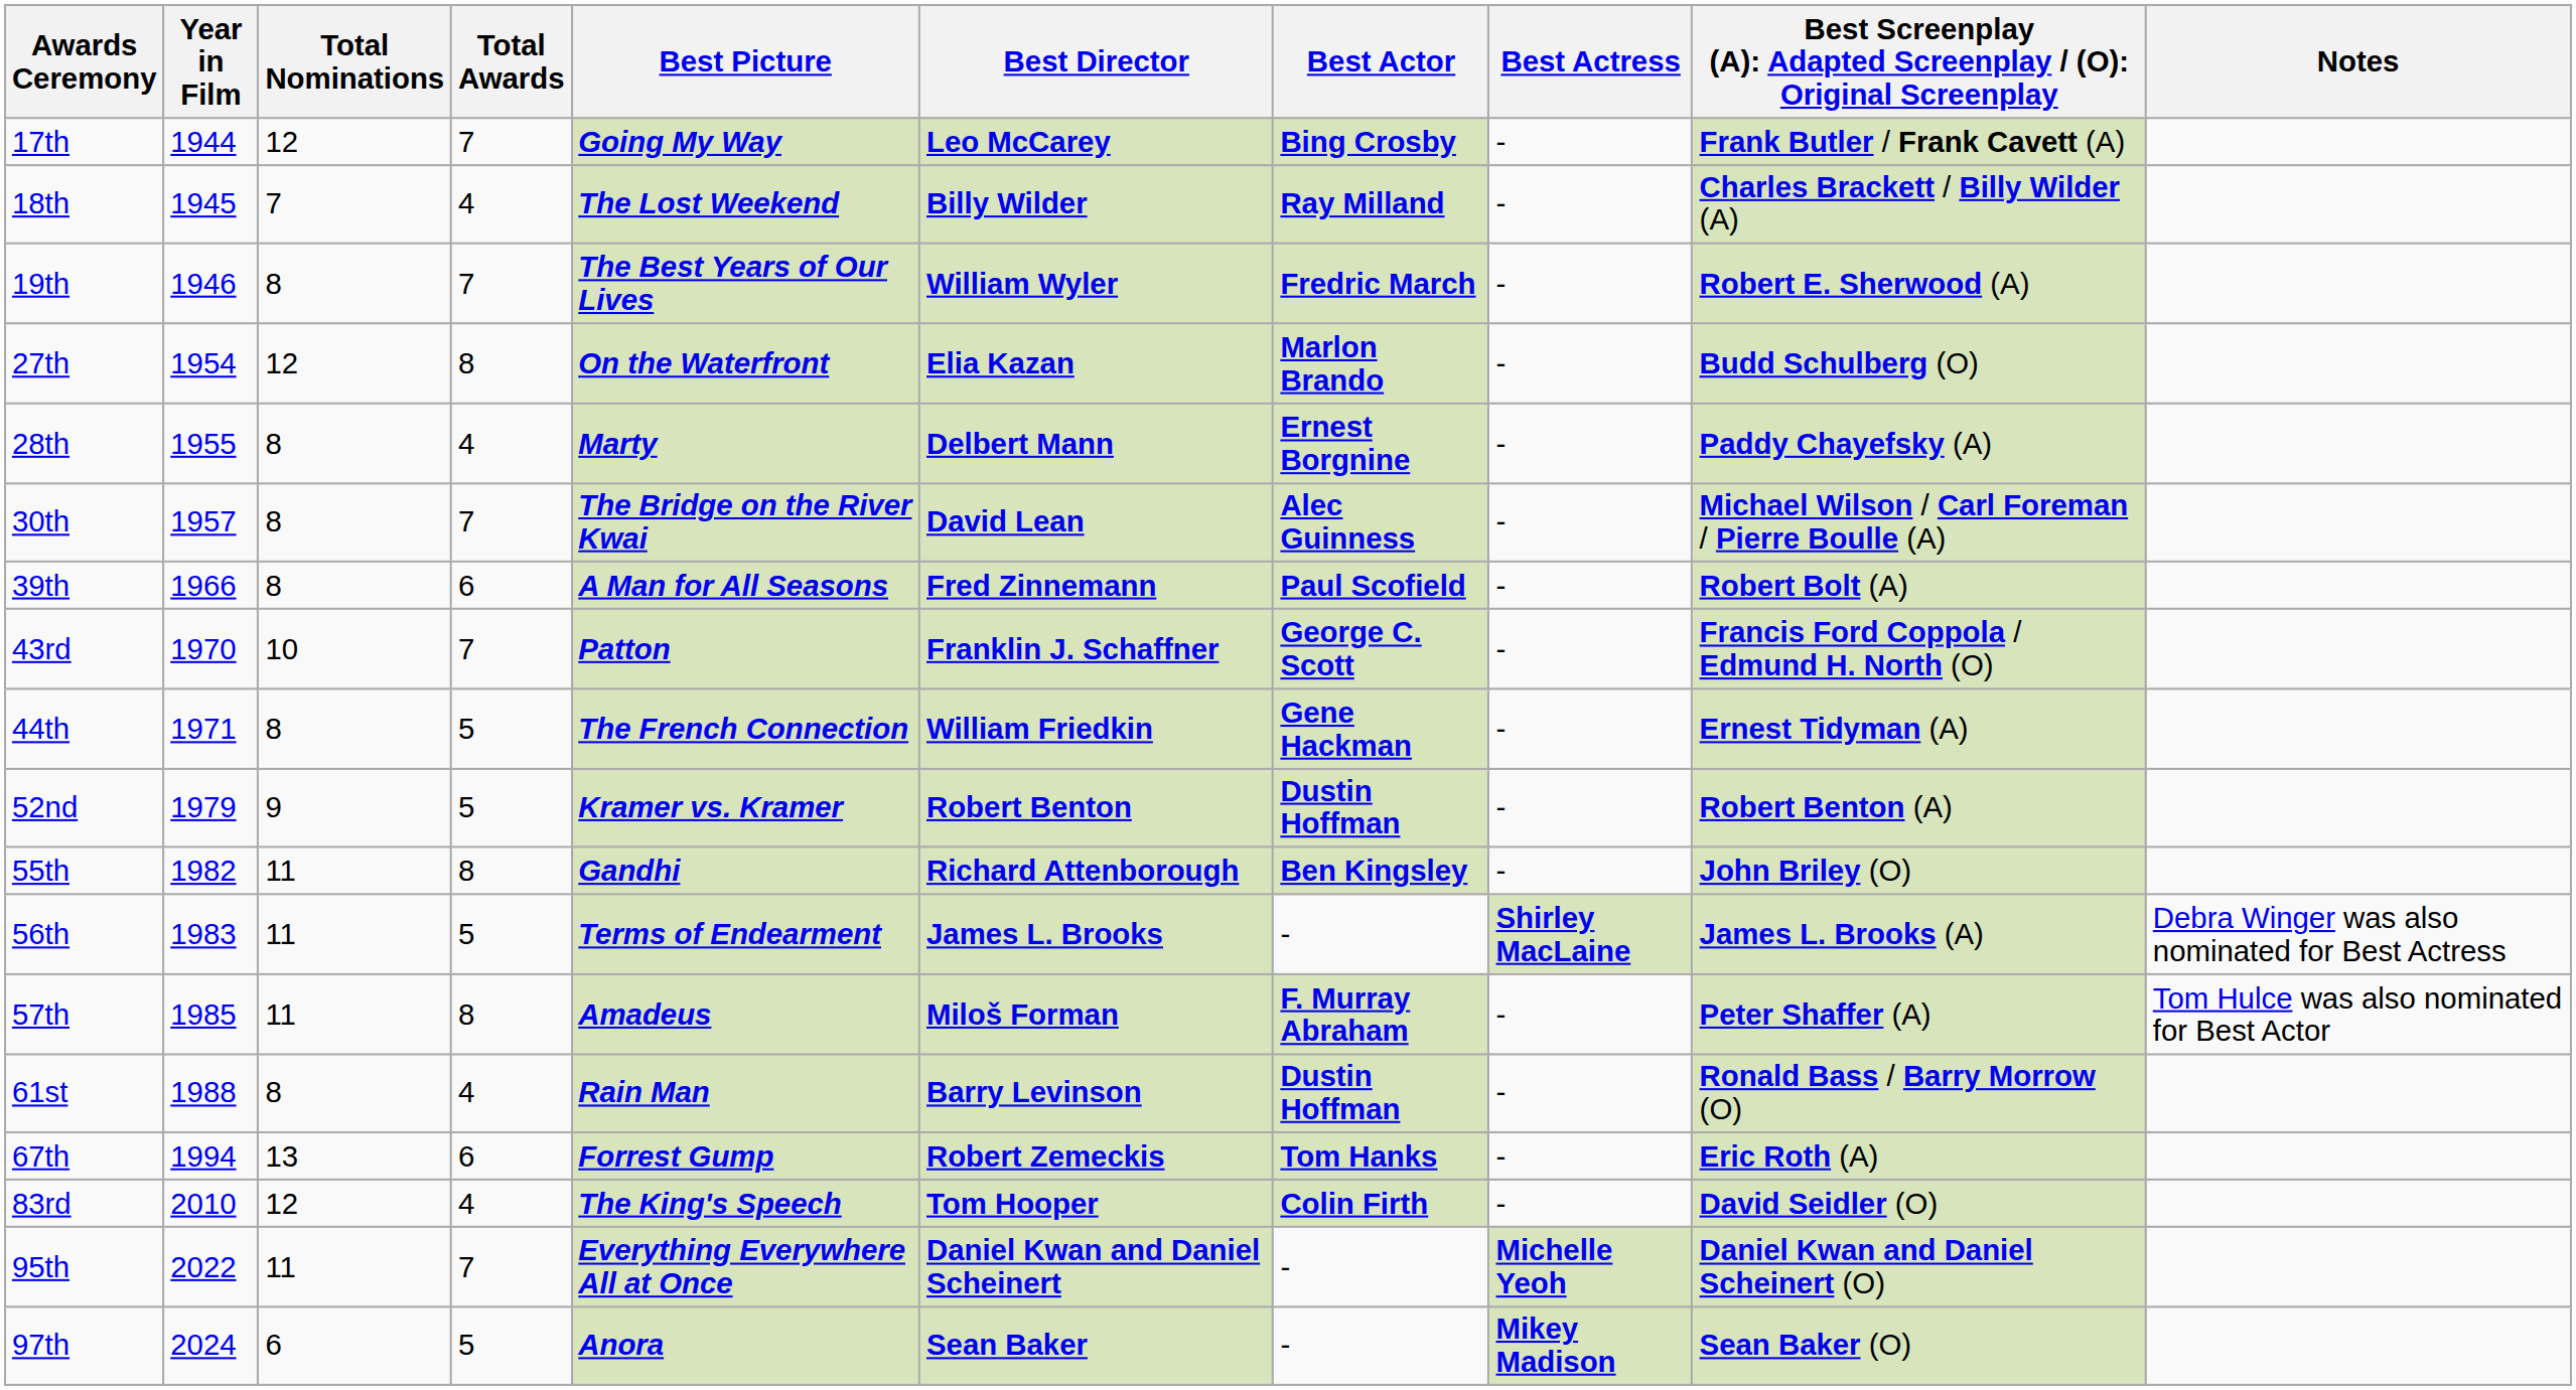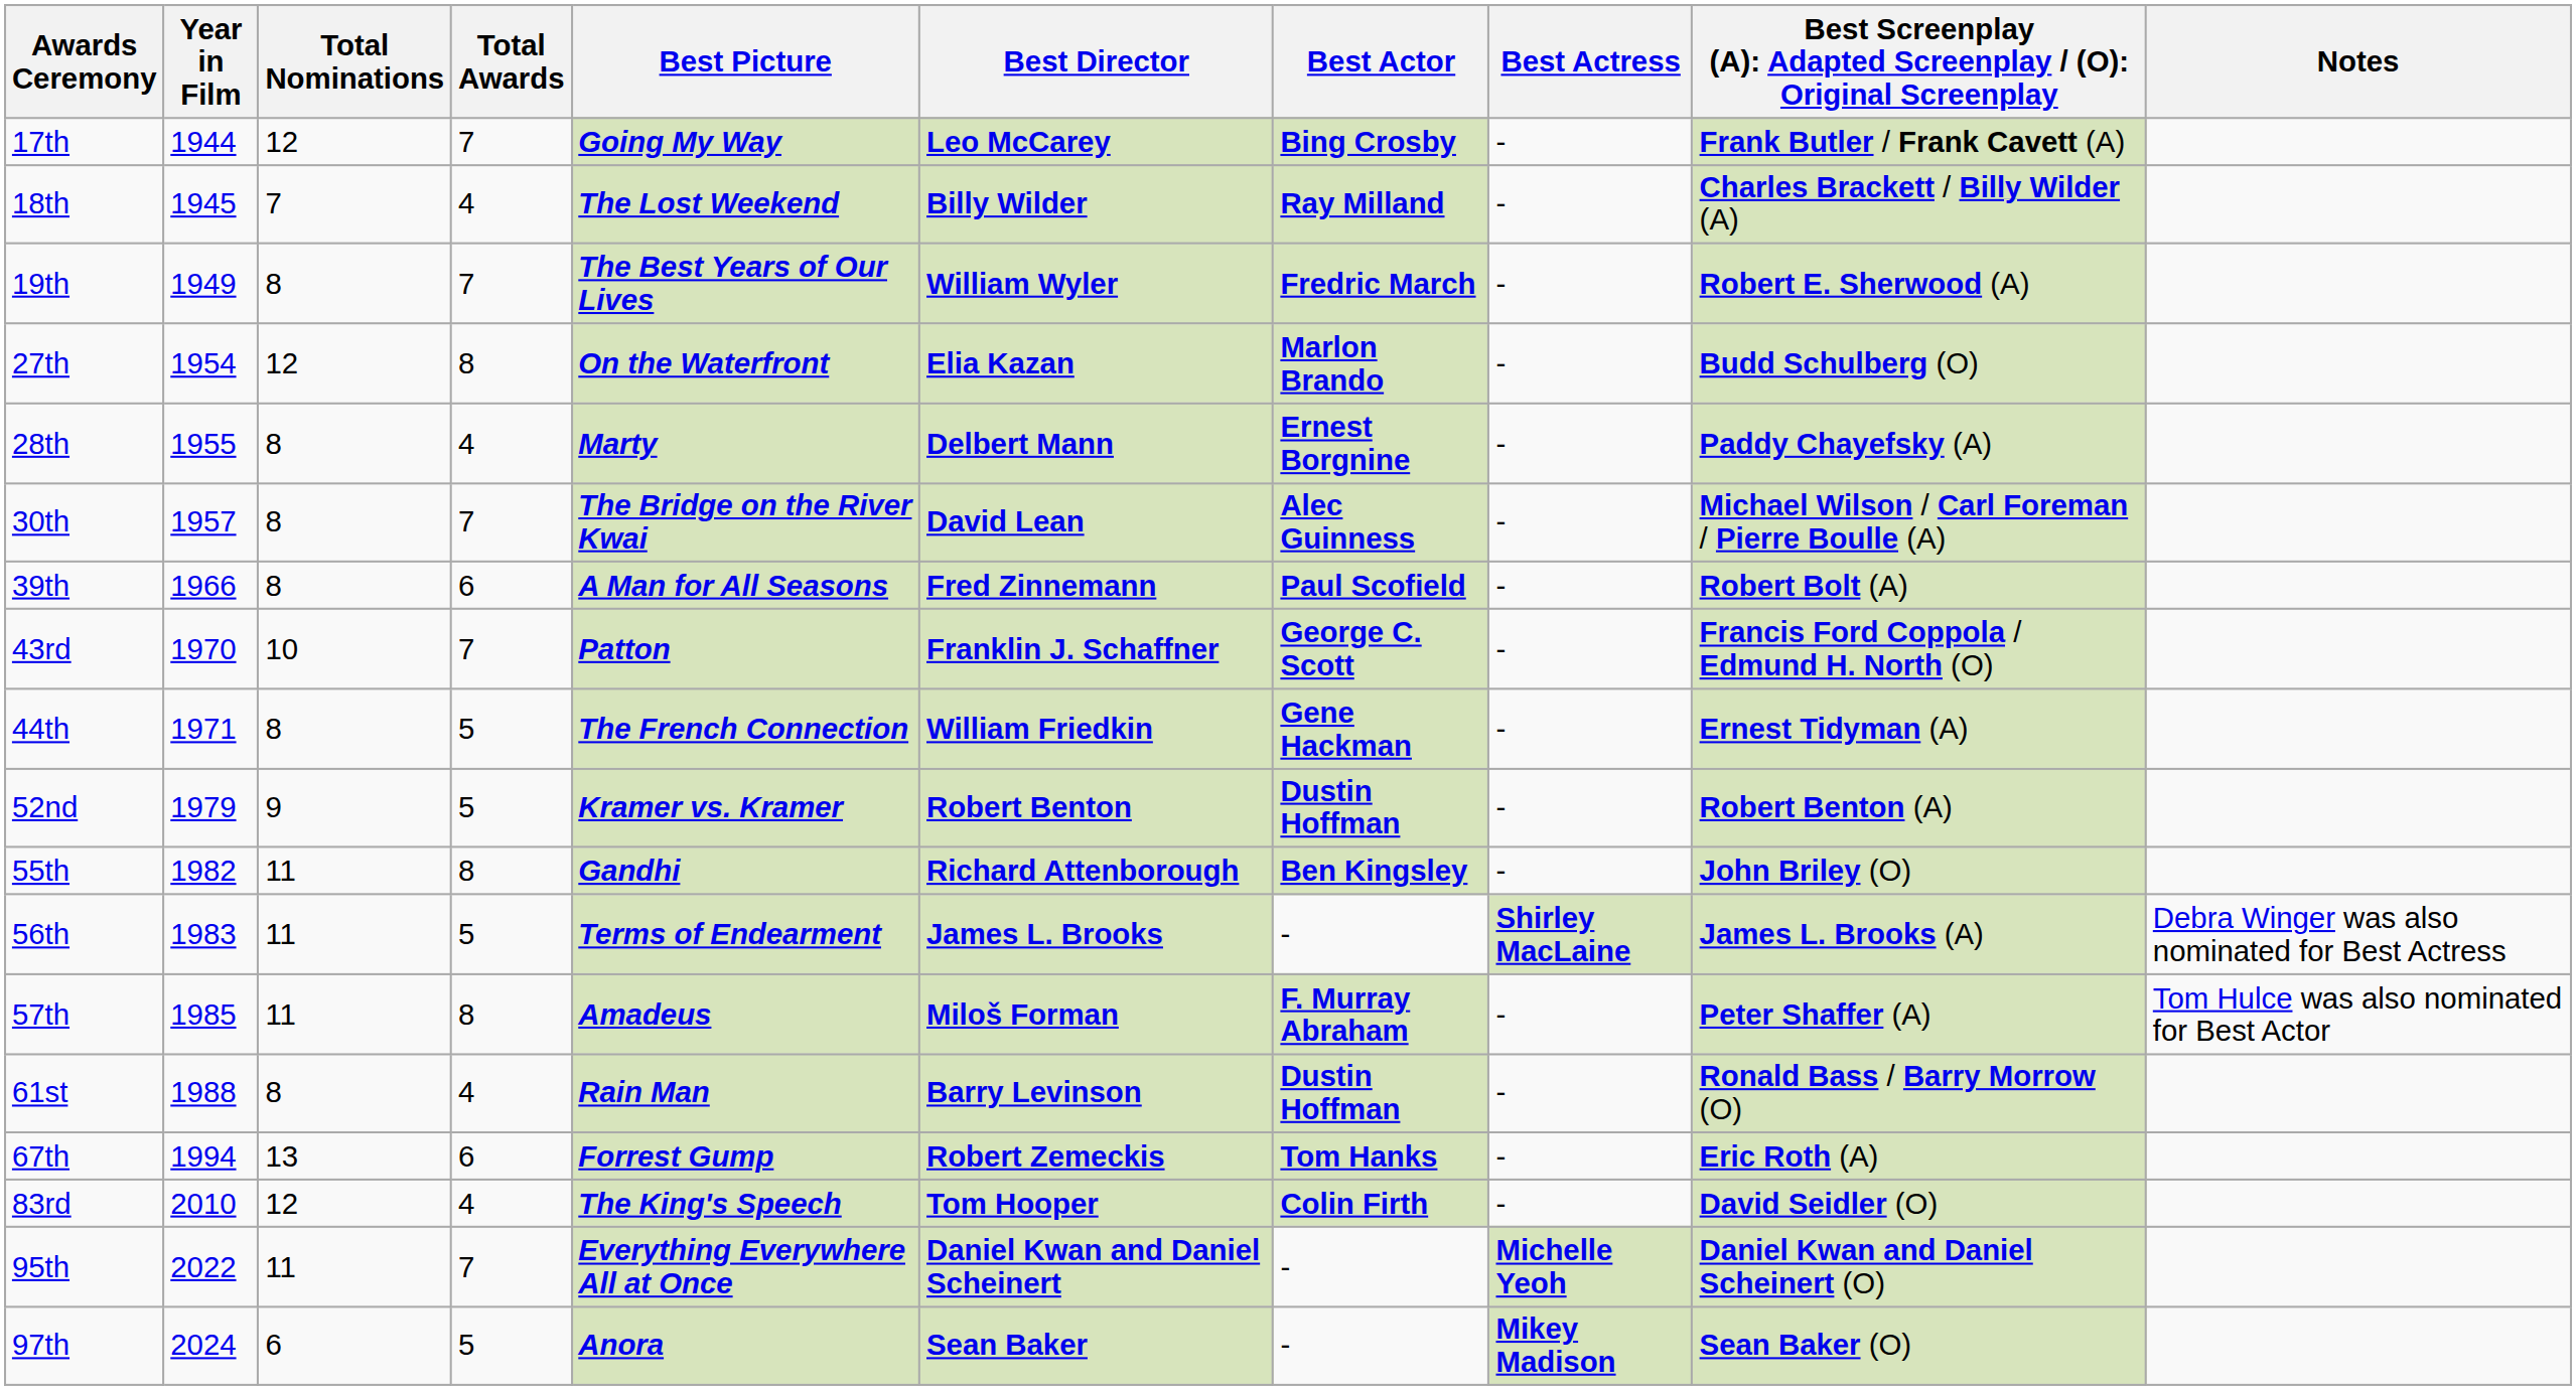 <table class="wikitable sortable" style="width=90%; font-size:90%; white-space:wrap;">
 <tr>
 <th>Awards<br>Ceremony<br></th>
 <th>Year<br>in Film<br></th>
 <th>Total<br>Nominations<br></th>
 <th>Total<br>Awards<br></th>
 <th><a href='#'>Best Picture</a><br></th>
 <th><a href='#'>Best Director</a><br></th>
 <th><a href='#'>Best Actor</a><br></th>
 <th><a href='#'>Best Actress</a><br></th>
 <th>Best Screenplay<br>(A): <a href='#'>Adapted Screenplay</a> / (O): <a href='#'>Original Screenplay</a><br></th>
 <th>Notes<br></th>
 </tr>
 <tr>
 <td><a href='#'>17th</a></td>
 <td><a href='#'>1944</a></td>
 <td>12</td>
 <td>7</td>
 <td bgcolor="D7E4BC"><strong><em><a href='#'>Going My Way</a></em></strong></td>
 <td bgcolor="D7E4BC"><strong><a href='#'>Leo McCarey</a></strong></td>
 <td bgcolor="D7E4BC"><strong><a href='#'>Bing Crosby</a></strong></td>
 <td>-</td>
 <td bgcolor="D7E4BC"><strong><a href='#'>Frank Butler</a></strong> / <strong>Frank Cavett</strong> (A)</td>
 <td></td>
 </tr>
 <tr>
 <td><a href='#'>18th</a></td>
 <td><a href='#'>1945</a></td>
 <td>7</td>
 <td>4</td>
 <td bgcolor="D7E4BC"><strong><em><a href='#'>The Lost Weekend</a></em></strong></td>
 <td bgcolor="D7E4BC"><strong><a href='#'>Billy Wilder</a></strong></td>
 <td bgcolor="D7E4BC"><strong><a href='#'>Ray Milland</a></strong></td>
 <td>-</td>
 <td bgcolor="D7E4BC"><strong><a href='#'>Charles Brackett</a></strong> / <strong><a href='#'>Billy Wilder</a></strong> (A)</td>
 <td></td>
 </tr>
 <tr>
 <td><a href='#'>19th</a></td>
-<td><a href='#'>1946</a></td>
+<td><a href='#'>1949</a></td>
 <td>8</td>
 <td>7</td>
 <td bgcolor="D7E4BC"><strong><em><a href='#'>The Best Years of Our Lives</a></em></strong></td>
 <td bgcolor="D7E4BC"><strong><a href='#'>William Wyler</a></strong></td>
 <td bgcolor="D7E4BC"><strong><a href='#'>Fredric March</a></strong></td>
 <td>-</td>
 <td bgcolor="D7E4BC"><strong><a href='#'>Robert E. Sherwood</a></strong> (A)</td>
 <td></td>
 </tr>
 <tr>
 <td><a href='#'>27th</a></td>
 <td><a href='#'>1954</a></td>
 <td>12</td>
 <td>8</td>
 <td bgcolor="D7E4BC"><strong><em><a href='#'>On the Waterfront</a></em></strong></td>
 <td bgcolor="D7E4BC"><strong><a href='#'>Elia Kazan</a></strong></td>
 <td bgcolor="D7E4BC"><strong><a href='#'>Marlon Brando</a></strong></td>
 <td>-</td>
 <td bgcolor="D7E4BC"><strong><a href='#'>Budd Schulberg</a></strong> (O)</td>
 <td></td>
 </tr>
 <tr>
 <td><a href='#'>28th</a></td>
 <td><a href='#'>1955</a></td>
 <td>8</td>
 <td>4</td>
 <td bgcolor="D7E4BC"><strong><em><a href='#'>Marty</a></em></strong></td>
 <td bgcolor="D7E4BC"><strong><a href='#'>Delbert Mann</a></strong></td>
 <td bgcolor="D7E4BC"><strong><a href='#'>Ernest Borgnine</a></strong></td>
 <td>-</td>
 <td bgcolor="D7E4BC"><strong><a href='#'>Paddy Chayefsky</a></strong> (A)</td>
 <td></td>
 </tr>
 <tr>
 <td><a href='#'>30th</a></td>
 <td><a href='#'>1957</a></td>
 <td>8</td>
 <td>7</td>
 <td bgcolor="D7E4BC"><strong><em><a href='#'>The Bridge on the River Kwai</a></em></strong></td>
 <td bgcolor="D7E4BC"><strong><a href='#'>David Lean</a></strong></td>
 <td bgcolor="D7E4BC"><strong><a href='#'>Alec Guinness</a></strong></td>
 <td>-</td>
 <td bgcolor="D7E4BC"><strong><a href='#'>Michael Wilson</a></strong> / <strong><a href='#'>Carl Foreman</a></strong> / <strong><a href='#'>Pierre Boulle</a></strong> (A)</td>
 <td></td>
 </tr>
 <tr>
 <td><a href='#'>39th</a></td>
 <td><a href='#'>1966</a></td>
 <td>8</td>
 <td>6</td>
 <td bgcolor="D7E4BC"><strong><em><a href='#'>A Man for All Seasons</a></em></strong></td>
 <td bgcolor="D7E4BC"><strong><a href='#'>Fred Zinnemann</a></strong></td>
 <td bgcolor="D7E4BC"><strong><a href='#'>Paul Scofield</a></strong></td>
 <td>-</td>
 <td bgcolor="D7E4BC"><strong><a href='#'>Robert Bolt</a></strong> (A)</td>
 <td></td>
 </tr>
 <tr>
 <td><a href='#'>43rd</a></td>
 <td><a href='#'>1970</a></td>
 <td>10</td>
 <td>7</td>
 <td bgcolor="D7E4BC"><strong><em><a href='#'>Patton</a></em></strong></td>
 <td bgcolor="D7E4BC"><strong><a href='#'>Franklin J. Schaffner</a></strong></td>
 <td bgcolor="D7E4BC"><strong><a href='#'>George C. Scott</a></strong></td>
 <td>-</td>
 <td bgcolor="D7E4BC"><strong><a href='#'>Francis Ford Coppola</a></strong> / <strong><a href='#'>Edmund H. North</a></strong> (O)</td>
 <td></td>
 </tr>
 <tr>
 <td><a href='#'>44th</a></td>
 <td><a href='#'>1971</a></td>
 <td>8</td>
 <td>5</td>
 <td bgcolor="D7E4BC"><strong><em><a href='#'>The French Connection</a></em></strong></td>
 <td bgcolor="D7E4BC"><strong><a href='#'>William Friedkin</a></strong></td>
 <td bgcolor="D7E4BC"><strong><a href='#'>Gene Hackman</a></strong></td>
 <td>-</td>
 <td bgcolor="D7E4BC"><strong><a href='#'>Ernest Tidyman</a></strong> (A)</td>
 <td></td>
 </tr>
 <tr>
 <td><a href='#'>52nd</a></td>
 <td><a href='#'>1979</a></td>
 <td>9</td>
 <td>5</td>
 <td bgcolor="D7E4BC"><strong><em><a href='#'>Kramer vs. Kramer</a></em></strong></td>
 <td bgcolor="D7E4BC"><strong><a href='#'>Robert Benton</a></strong></td>
 <td bgcolor="D7E4BC"><strong><a href='#'>Dustin Hoffman</a></strong></td>
 <td>-</td>
 <td bgcolor="D7E4BC"><strong><a href='#'>Robert Benton</a></strong> (A)</td>
 <td></td>
 </tr>
 <tr>
 <td><a href='#'>55th</a></td>
 <td><a href='#'>1982</a></td>
 <td>11</td>
 <td>8</td>
 <td bgcolor="D7E4BC"><strong><em><a href='#'>Gandhi</a></em></strong></td>
 <td bgcolor="D7E4BC"><strong><a href='#'>Richard Attenborough</a></strong></td>
 <td bgcolor="D7E4BC"><strong><a href='#'>Ben Kingsley</a></strong></td>
 <td>-</td>
 <td bgcolor="D7E4BC"><strong><a href='#'>John Briley</a></strong> (O)</td>
 <td></td>
 </tr>
 <tr>
 <td><a href='#'>56th</a></td>
 <td><a href='#'>1983</a></td>
 <td>11</td>
 <td>5</td>
 <td bgcolor="D7E4BC"><strong><em><a href='#'>Terms of Endearment</a></em></strong></td>
 <td bgcolor="D7E4BC"><strong><a href='#'>James L. Brooks</a></strong></td>
 <td>-</td>
 <td bgcolor="D7E4BC"><strong><a href='#'>Shirley MacLaine</a></strong></td>
 <td bgcolor="D7E4BC"><strong><a href='#'>James L. Brooks</a></strong> (A)</td>
 <td><a href='#'>Debra Winger</a> was also nominated for Best Actress</td>
 </tr>
 <tr>
 <td><a href='#'>57th</a></td>
 <td><a href='#'>1985</a></td>
 <td>11</td>
 <td>8</td>
 <td bgcolor="D7E4BC"><strong><em><a href='#'>Amadeus</a></em></strong></td>
 <td bgcolor="D7E4BC"><strong><a href='#'>Miloš Forman</a></strong></td>
 <td bgcolor="D7E4BC"><strong><a href='#'>F. Murray Abraham</a></strong></td>
 <td>-</td>
 <td bgcolor="D7E4BC"><strong><a href='#'>Peter Shaffer</a></strong> (A)</td>
 <td><a href='#'>Tom Hulce</a> was also nominated for Best Actor</td>
 </tr>
 <tr>
 <td><a href='#'>61st</a></td>
 <td><a href='#'>1988</a></td>
 <td>8</td>
 <td>4</td>
 <td bgcolor="D7E4BC"><strong><em><a href='#'>Rain Man</a></em></strong></td>
 <td bgcolor="D7E4BC"><strong><a href='#'>Barry Levinson</a></strong></td>
 <td bgcolor="D7E4BC"><strong><a href='#'>Dustin Hoffman</a></strong></td>
 <td>-</td>
 <td bgcolor="D7E4BC"><strong><a href='#'>Ronald Bass</a></strong> / <strong><a href='#'>Barry Morrow</a></strong> (O)</td>
 <td></td>
 </tr>
 <tr>
 <td><a href='#'>67th</a></td>
 <td><a href='#'>1994</a></td>
 <td>13</td>
 <td>6</td>
 <td bgcolor="D7E4BC"><strong><em><a href='#'>Forrest Gump</a></em></strong></td>
 <td bgcolor="D7E4BC"><strong><a href='#'>Robert Zemeckis</a></strong></td>
 <td bgcolor="D7E4BC"><strong><a href='#'>Tom Hanks</a></strong></td>
 <td>-</td>
 <td bgcolor="D7E4BC"><strong><a href='#'>Eric Roth</a></strong> (A)</td>
 <td></td>
 </tr>
 <tr>
 <td><a href='#'>83rd</a></td>
 <td><a href='#'>2010</a></td>
 <td>12</td>
 <td>4</td>
 <td bgcolor="D7E4BC"><strong><em><a href='#'>The King's Speech</a></em></strong></td>
 <td bgcolor="D7E4BC"><strong><a href='#'>Tom Hooper</a></strong></td>
 <td bgcolor="D7E4BC"><strong><a href='#'>Colin Firth</a></strong></td>
 <td>-</td>
 <td bgcolor="D7E4BC"><strong><a href='#'>David Seidler</a></strong> (O)</td>
 <td></td>
 </tr>
 <tr>
 <td><a href='#'>95th</a></td>
 <td><a href='#'>2022</a></td>
 <td>11</td>
 <td>7</td>
 <td bgcolor="D7E4BC"><strong><em><a href='#'>Everything Everywhere All at Once</a></em></strong></td>
 <td bgcolor="D7E4BC"><strong><a href='#'>Daniel Kwan and Daniel Scheinert</a></strong></td>
 <td>-</td>
 <td bgcolor="D7E4BC"><strong><a href='#'>Michelle Yeoh</a></strong></td>
 <td bgcolor="D7E4BC"><strong><a href='#'>Daniel Kwan and Daniel Scheinert</a></strong> (O)</td>
 <td></td>
 </tr>
 <tr>
 <td><a href='#'>97th</a></td>
 <td><a href='#'>2024</a></td>
 <td>6</td>
 <td>5</td>
 <td bgcolor="D7E4BC"><strong><em><a href='#'>Anora</a></em></strong></td>
 <td bgcolor="D7E4BC"><strong><a href='#'>Sean Baker</a></strong></td>
 <td>-</td>
 <td bgcolor="D7E4BC"><strong><a href='#'>Mikey Madison</a></strong></td>
 <td bgcolor="D7E4BC"><strong><a href='#'>Sean Baker</a></strong> (O)</td>
 </tr>
 </table>
